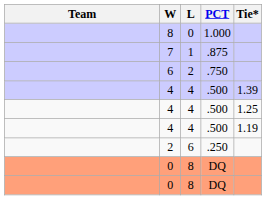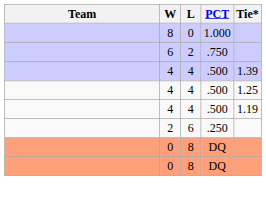 <table class="wikitable" style="text-align:center;">
 <tr>
 <th width=200px>Team</th>
 <th width=20px>W</th>
 <th width=20px>L</th>
 <th width=30px><a href='#'>PCT</a></th>
 <th width=30px>Tie*</th>
 </tr>
 <tr bgcolor="#CCCCFF">
 <td align=left></td>
 <td>8</td>
 <td>0</td>
 <td>1.000</td>
-<td></td>
-</tr>
-<tr bgcolor="#CCCCFF">
-<td align=left><strong></strong></td>
-<td>7</td>
-<td>1</td>
-<td>.875</td>
 <td></td>
 </tr>
 <tr bgcolor="#CCCCFF">
 <td align=left></td>
 <td>6</td>
 <td>2</td>
 <td>.750</td>
 <td></td>
 </tr>
 <tr bgcolor="#CCCCFF">
 <td align=left></td>
 <td>4</td>
 <td>4</td>
 <td>.500</td>
 <td>1.39</td>
 </tr>
 <tr>
 <td align=left></td>
 <td>4</td>
 <td>4</td>
 <td>.500</td>
 <td>1.25</td>
 </tr>
 <tr>
 <td align=left></td>
 <td>4</td>
 <td>4</td>
 <td>.500</td>
 <td>1.19</td>
 </tr>
 <tr>
 <td align=left></td>
 <td>2</td>
 <td>6</td>
 <td>.250</td>
 <td></td>
 </tr>
 <tr bgcolor="#FFA07A">
 <td align=left></td>
 <td>0</td>
 <td>8</td>
 <td>DQ</td>
 <td></td>
 </tr>
 <tr bgcolor="#FFA07A">
 <td align=left></td>
 <td>0</td>
 <td>8</td>
 <td>DQ</td>
 <td></td>
 </tr>
 </table>
